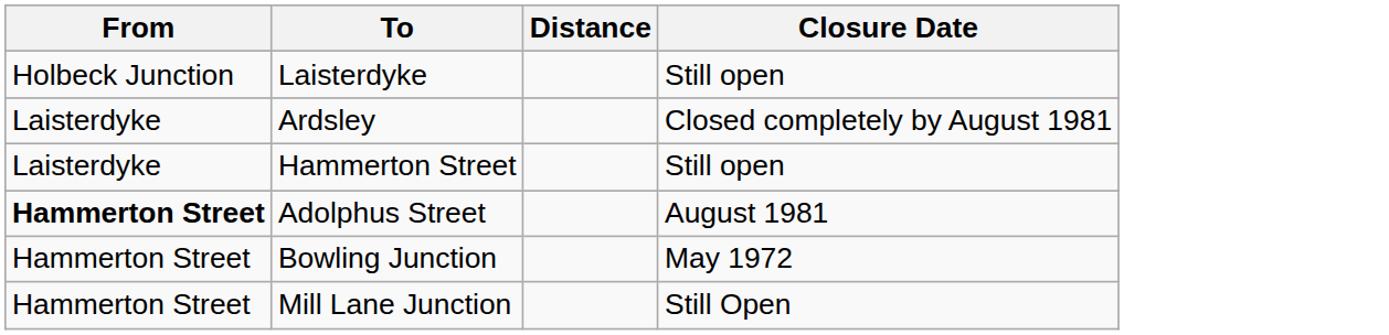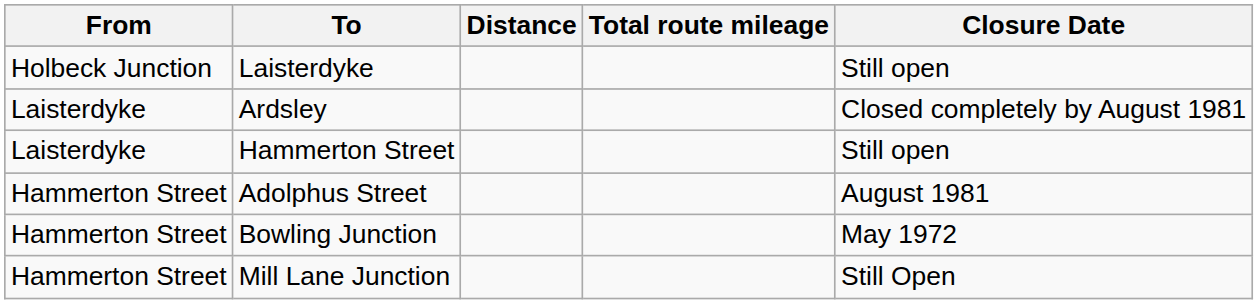 <table class="wikitable">
 <tr>
 <th>From</th>
 <th>To</th>
 <th>Distance</th>
+<th>Total route mileage</th>
 <th>Closure Date</th>
 </tr>
 <tr>
 <td>Holbeck Junction</td>
 <td>Laisterdyke</td>
+<td></td>
 <td></td>
 <td>Still open</td>
 </tr>
 <tr>
 <td>Laisterdyke</td>
 <td>Ardsley</td>
 <td></td>
+<td></td>
 <td>Closed completely by August 1981</td>
 </tr>
 <tr>
 <td>Laisterdyke</td>
 <td>Hammerton Street</td>
 <td></td>
+<td></td>
 <td>Still open</td>
 </tr>
 <tr>
-<td><strong>Hammerton Street</strong></td>
+<td>Hammerton Street</td>
 <td>Adolphus Street</td>
+<td></td>
 <td></td>
 <td>August 1981</td>
 </tr>
 <tr>
 <td>Hammerton Street</td>
 <td>Bowling Junction</td>
 <td></td>
+<td></td>
 <td>May 1972</td>
 </tr>
 <tr>
 <td>Hammerton Street</td>
 <td>Mill Lane Junction</td>
 <td></td>
+<td></td>
 <td>Still Open</td>
 </tr>
 </table>
